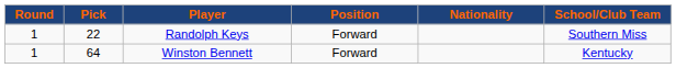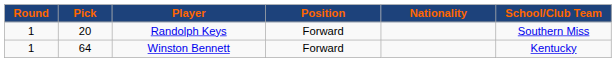 <table class="wikitable sortable sortable">
 <tr>
 <th style="background:#1d427b; color:#f60; width:7%;">Round</th>
 <th style="background:#1d427b; color:#f60; width:7%;">Pick</th>
 <th style="background:#1d427b; color:#f60; width:20%;">Player</th>
 <th style="background:#1d427b; color:#f60; width:15%;">Position</th>
 <th style="background:#1d427b; color:#f60; width:15%;">Nationality</th>
 <th style="background:#1d427b; color:#f60; width:15%;">School/Club Team</th>
 </tr>
 <tr style="text-align:center;">
 <td>1</td>
-<td>22</td>
+<td>20</td>
 <td><a href='#'>Randolph Keys</a></td>
 <td>Forward</td>
 <td></td>
 <td><a href='#'>Southern Miss</a></td>
 </tr>
 <tr style="text-align:center;">
 <td>1</td>
 <td>64</td>
 <td><a href='#'>Winston Bennett</a></td>
 <td>Forward</td>
 <td></td>
 <td><a href='#'>Kentucky</a></td>
 </tr>
 </table>
